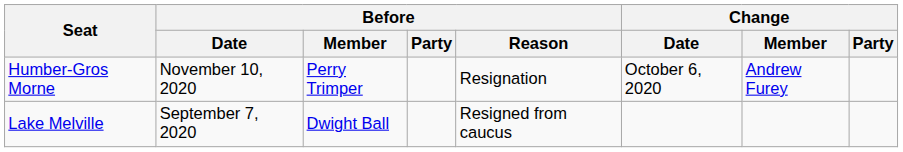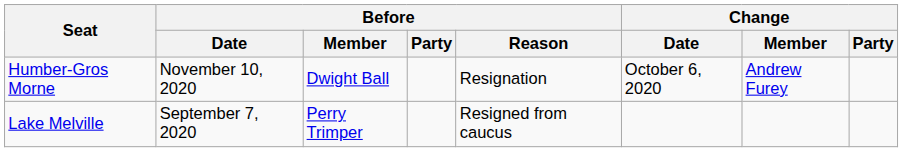 <table class="wikitable" style="border: none;">
 <tr>
 <th rowspan="2">Seat</th>
 <th colspan="4">Before</th>
 <th colspan="3">Change</th>
 </tr>
 <tr>
 <th>Date</th>
 <th>Member</th>
 <th>Party</th>
 <th>Reason</th>
 <th>Date</th>
 <th>Member</th>
 <th>Party</th>
 </tr>
 <tr>
 <td><a href='#'>Humber-Gros Morne</a></td>
 <td>November 10, 2020</td>
-<td><a href='#'>Perry Trimper</a></td>
+<td><a href='#'>Dwight Ball</a></td>
 <td></td>
 <td>Resignation</td>
 <td>October 6, 2020</td>
 <td><a href='#'>Andrew Furey</a></td>
 <td></td>
 </tr>
 <tr>
 <td><a href='#'>Lake Melville</a></td>
 <td>September 7, 2020</td>
-<td><a href='#'>Dwight Ball</a></td>
+<td><a href='#'>Perry Trimper</a></td>
 <td></td>
 <td>Resigned from caucus</td>
 <td></td>
 <td></td>
 <td></td>
 </tr>
 </table>
